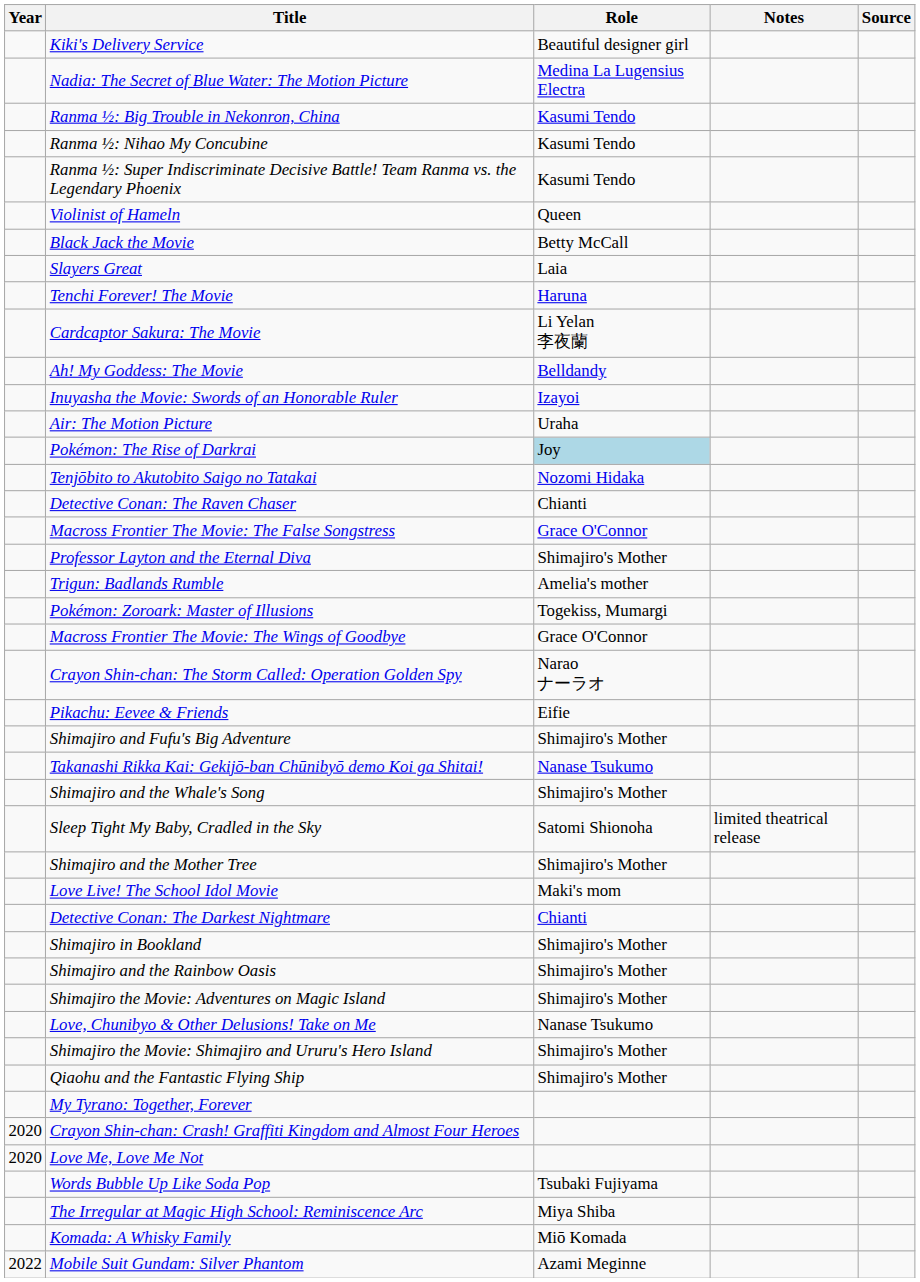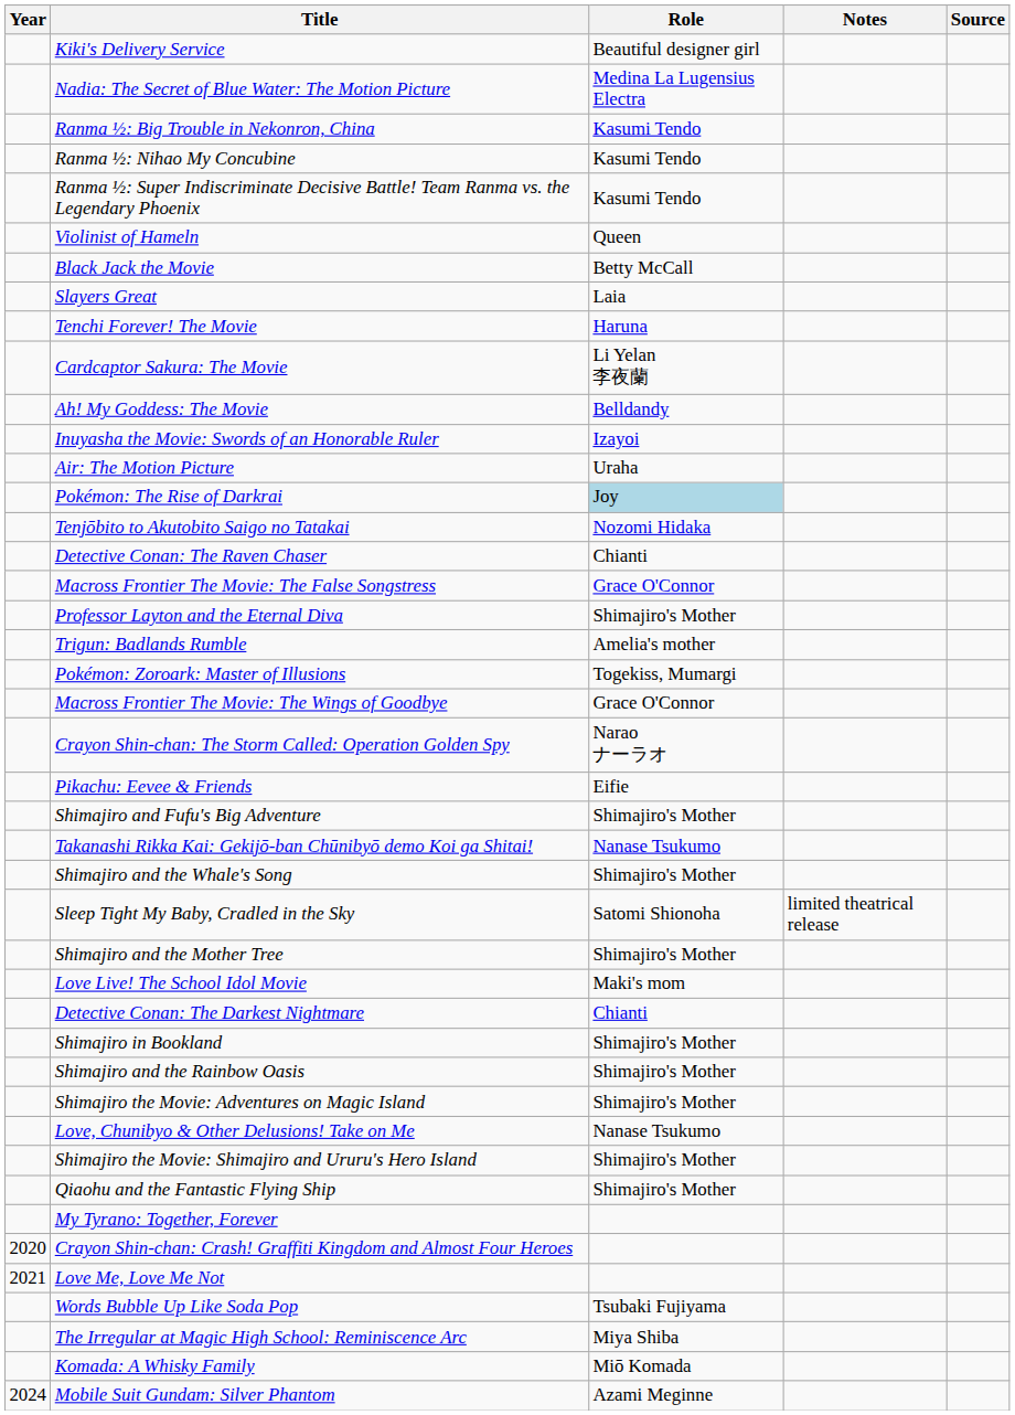 <table class="wikitable sortable plainrowheaders">
 <tr>
 <th>Year</th>
 <th>Title</th>
 <th>Role</th>
 <th class="unsortable">Notes</th>
 <th class="unsortable">Source</th>
 </tr>
 <tr>
 <td></td>
 <td><em><a href='#'>Kiki's Delivery Service</a></em></td>
 <td>Beautiful designer girl</td>
 <td></td>
 <td></td>
 </tr>
 <tr>
 <td></td>
 <td><em><a href='#'>Nadia: The Secret of Blue Water: The Motion Picture</a></em></td>
 <td><a href='#'>Medina La Lugensius Electra</a></td>
 <td></td>
 <td></td>
 </tr>
 <tr>
 <td></td>
 <td><em><a href='#'>Ranma ½: Big Trouble in Nekonron, China</a> </em></td>
 <td><a href='#'>Kasumi Tendo</a></td>
 <td></td>
 <td></td>
 </tr>
 <tr>
 <td></td>
 <td><em>Ranma ½: Nihao My Concubine</em></td>
 <td>Kasumi Tendo</td>
 <td></td>
 <td></td>
 </tr>
 <tr>
 <td></td>
 <td><em>Ranma ½: Super Indiscriminate Decisive Battle! Team Ranma vs. the Legendary Phoenix</em></td>
 <td>Kasumi Tendo</td>
 <td></td>
 <td></td>
 </tr>
 <tr>
 <td></td>
 <td><em><a href='#'>Violinist of Hameln</a></em></td>
 <td>Queen</td>
 <td></td>
 <td></td>
 </tr>
 <tr>
 <td></td>
 <td><em><a href='#'>Black Jack the Movie</a></em></td>
 <td>Betty McCall</td>
 <td></td>
 <td></td>
 </tr>
 <tr>
 <td></td>
 <td><em><a href='#'>Slayers Great</a></em></td>
 <td>Laia</td>
 <td></td>
 <td></td>
 </tr>
 <tr>
 <td></td>
 <td><em><a href='#'>Tenchi Forever! The Movie</a></em></td>
 <td><a href='#'>Haruna</a></td>
 <td></td>
 <td></td>
 </tr>
 <tr>
 <td></td>
 <td><em><a href='#'>Cardcaptor Sakura: The Movie</a></em></td>
 <td>Li Yelan<br>李夜蘭</td>
 <td></td>
 <td></td>
 </tr>
 <tr>
 <td></td>
 <td><em><a href='#'>Ah! My Goddess: The Movie</a></em></td>
 <td><a href='#'>Belldandy</a></td>
 <td></td>
 <td></td>
 </tr>
 <tr>
 <td></td>
 <td><em><a href='#'>Inuyasha the Movie: Swords of an Honorable Ruler</a></em></td>
 <td><a href='#'>Izayoi</a></td>
 <td></td>
 <td></td>
 </tr>
 <tr>
 <td></td>
 <td><em><a href='#'>Air: The Motion Picture</a></em></td>
 <td>Uraha</td>
 <td></td>
 <td></td>
 </tr>
 <tr>
 <td></td>
 <td><em><a href='#'>Pokémon: The Rise of Darkrai</a></em></td>
 <td style="background: lightblue;">Joy</td>
 <td></td>
 <td></td>
 </tr>
 <tr>
 <td></td>
 <td><em><a href='#'>Tenjōbito to Akutobito Saigo no Tatakai</a></em></td>
 <td><a href='#'>Nozomi Hidaka</a></td>
 <td></td>
 <td></td>
 </tr>
 <tr>
 <td></td>
 <td><em><a href='#'>Detective Conan: The Raven Chaser</a></em></td>
 <td>Chianti</td>
 <td></td>
 <td></td>
 </tr>
 <tr>
 <td></td>
 <td><em><a href='#'>Macross Frontier The Movie: The False Songstress</a></em></td>
 <td><a href='#'>Grace O'Connor</a></td>
 <td></td>
 <td></td>
 </tr>
 <tr>
 <td></td>
 <td><em><a href='#'>Professor Layton and the Eternal Diva</a></em></td>
 <td>Shimajiro's Mother</td>
 <td></td>
 <td></td>
 </tr>
 <tr>
 <td></td>
 <td><em><a href='#'>Trigun: Badlands Rumble</a></em></td>
 <td>Amelia's mother</td>
 <td></td>
 <td></td>
 </tr>
 <tr>
 <td></td>
 <td><em><a href='#'>Pokémon: Zoroark: Master of Illusions</a></em></td>
 <td>Togekiss, Mumargi</td>
 <td></td>
 <td></td>
 </tr>
 <tr>
 <td></td>
 <td><em><a href='#'>Macross Frontier The Movie: The Wings of Goodbye</a></em></td>
 <td>Grace O'Connor</td>
 <td></td>
 <td></td>
 </tr>
 <tr>
 <td></td>
 <td><em><a href='#'>Crayon Shin-chan: The Storm Called: Operation Golden Spy</a></em></td>
 <td>Narao<br>ナーラオ</td>
 <td></td>
 <td></td>
 </tr>
 <tr>
 <td></td>
 <td><em><a href='#'>Pikachu: Eevee & Friends</a></em></td>
 <td>Eifie</td>
 <td></td>
 <td></td>
 </tr>
 <tr>
 <td></td>
 <td><em>Shimajiro and Fufu's Big Adventure</em></td>
 <td>Shimajiro's Mother</td>
 <td></td>
 <td></td>
 </tr>
 <tr>
 <td></td>
 <td><em><a href='#'>Takanashi Rikka Kai: Gekijō-ban Chūnibyō demo Koi ga Shitai!</a></em></td>
 <td><a href='#'>Nanase Tsukumo</a></td>
 <td></td>
 <td></td>
 </tr>
 <tr>
 <td></td>
 <td><em>Shimajiro and the Whale's Song</em></td>
 <td>Shimajiro's Mother</td>
 <td></td>
 <td></td>
 </tr>
 <tr>
 <td></td>
 <td><em>Sleep Tight My Baby, Cradled in the Sky</em></td>
 <td>Satomi Shionoha</td>
 <td>limited theatrical release</td>
 <td></td>
 </tr>
 <tr>
 <td></td>
 <td><em>Shimajiro and the Mother Tree</em></td>
 <td>Shimajiro's Mother</td>
 <td></td>
 <td></td>
 </tr>
 <tr>
 <td></td>
 <td><em><a href='#'>Love Live! The School Idol Movie</a></em></td>
 <td>Maki's mom</td>
 <td></td>
 <td></td>
 </tr>
 <tr>
 <td></td>
 <td><em><a href='#'>Detective Conan: The Darkest Nightmare</a></em></td>
 <td><a href='#'>Chianti</a></td>
 <td></td>
 <td></td>
 </tr>
 <tr>
 <td></td>
 <td><em>Shimajiro in Bookland</em></td>
 <td>Shimajiro's Mother</td>
 <td></td>
 <td></td>
 </tr>
 <tr>
 <td></td>
 <td><em>Shimajiro and the Rainbow Oasis</em></td>
 <td>Shimajiro's Mother</td>
 <td></td>
 <td></td>
 </tr>
 <tr>
 <td></td>
 <td><em>Shimajiro the Movie: Adventures on Magic Island</em></td>
 <td>Shimajiro's Mother</td>
 <td></td>
 <td></td>
 </tr>
 <tr>
 <td></td>
 <td><em><a href='#'>Love, Chunibyo & Other Delusions! Take on Me</a></em></td>
 <td>Nanase Tsukumo</td>
 <td></td>
 <td></td>
 </tr>
 <tr>
 <td></td>
 <td><em>Shimajiro the Movie: Shimajiro and Ururu's Hero Island</em></td>
 <td>Shimajiro's Mother</td>
 <td></td>
 <td></td>
 </tr>
 <tr>
 <td></td>
 <td><em>Qiaohu and the Fantastic Flying Ship</em></td>
 <td>Shimajiro's Mother</td>
 <td></td>
 <td></td>
 </tr>
 <tr>
 <td></td>
 <td><em><a href='#'>My Tyrano: Together, Forever</a></em></td>
 <td></td>
 <td></td>
 <td></td>
 </tr>
 <tr>
 <td>2020</td>
 <td><em><a href='#'>Crayon Shin-chan: Crash! Graffiti Kingdom and Almost Four Heroes</a></em></td>
 <td></td>
 <td></td>
 <td></td>
 </tr>
 <tr>
-<td>2020</td>
+<td>2021</td>
 <td><em><a href='#'>Love Me, Love Me Not</a></em></td>
 <td></td>
 <td></td>
 <td></td>
 </tr>
 <tr>
 <td></td>
 <td><em><a href='#'>Words Bubble Up Like Soda Pop</a></em></td>
 <td>Tsubaki Fujiyama</td>
 <td></td>
 <td></td>
 </tr>
 <tr>
 <td></td>
 <td><em><a href='#'>The Irregular at Magic High School: Reminiscence Arc</a></em></td>
 <td>Miya Shiba</td>
 <td></td>
 <td></td>
 </tr>
 <tr>
 <td></td>
 <td><em><a href='#'>Komada: A Whisky Family</a></em></td>
 <td>Miō Komada</td>
 <td></td>
 <td></td>
 </tr>
 <tr>
-<td>2022</td>
+<td>2024</td>
 <td><em><a href='#'>Mobile Suit Gundam: Silver Phantom</a></em></td>
 <td>Azami Meginne</td>
 <td></td>
 <td></td>
 </tr>
 </table>
